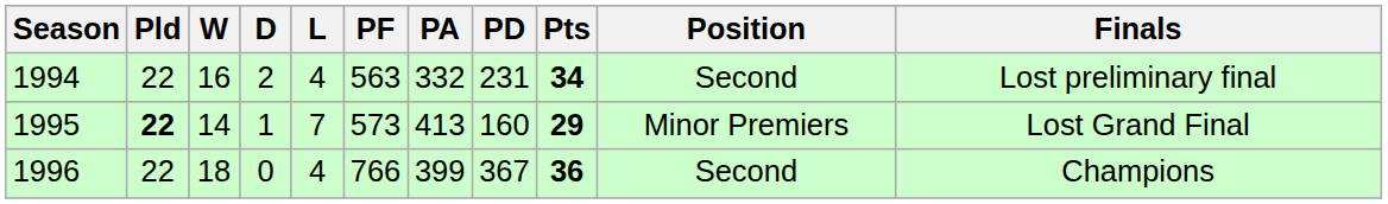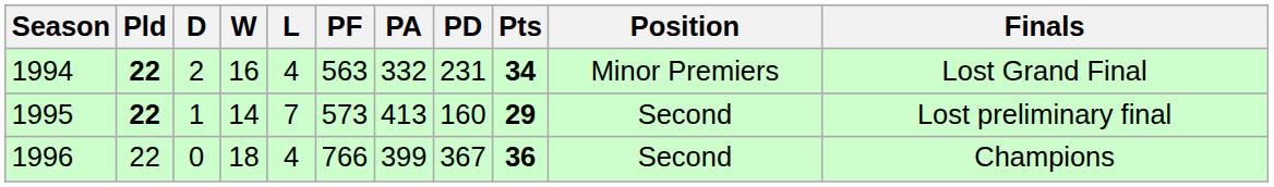 <table class="wikitable" style="text-align:center;">
 <tr>
 <th width=30>Season</th>
 <th width=20 abbr="Played">Pld</th>
+<th width=20 abbr="Drawn">D</th>
 <th width=20 abbr="Won">W</th>
-<th width=20 abbr="Drawn">D</th>
 <th width=20 abbr="Lost">L</th>
 <th width=20 abbr="Points for">PF</th>
 <th width=20 abbr="Points against">PA</th>
 <th width=20 abbr="Points difference">PD</th>
 <th width=20 abbr="Points">Pts</th>
 <th width=150>Position</th>
 <th width=250>Finals</th>
 </tr>
 <tr style="background: #ccffcc;">
 <td style="text-align:left;">1994</td>
-<td>22</td>
+<td><strong>22</strong></td>
+<td>2</td>
 <td>16</td>
-<td>2</td>
 <td>4</td>
 <td>563</td>
 <td>332</td>
 <td>231</td>
 <td><strong>34</strong></td>
-<td>Second</td>
-<td>Lost preliminary final</td>
+<td>Minor Premiers</td>
+<td>Lost Grand Final</td>
 </tr>
 <tr style="background: #ccffcc;">
 <td style="text-align:left;">1995</td>
 <td><strong>22</strong></td>
+<td>1</td>
 <td>14</td>
-<td>1</td>
 <td>7</td>
 <td>573</td>
 <td>413</td>
 <td>160</td>
 <td><strong>29</strong></td>
-<td>Minor Premiers</td>
-<td>Lost Grand Final</td>
+<td>Second</td>
+<td>Lost preliminary final</td>
 </tr>
 <tr style="background: #ccffcc;">
 <td style="text-align:left;">1996</td>
 <td>22</td>
+<td>0</td>
 <td>18</td>
-<td>0</td>
 <td>4</td>
 <td>766</td>
 <td>399</td>
 <td>367</td>
 <td><strong>36</strong></td>
 <td>Second</td>
 <td>Champions</td>
 </tr>
 </table>
